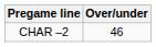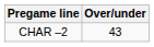 <table class="wikitable">
 <tr align="center">
 <th style=>Pregame line</th>
 <th style=>Over/under</th>
 </tr>
 <tr align="center">
 <td>CHAR –2</td>
-<td>46</td>
+<td>43</td>
 </tr>
 </table>
